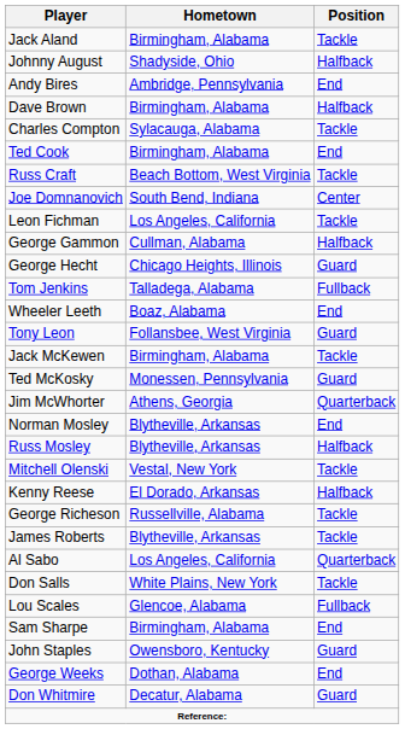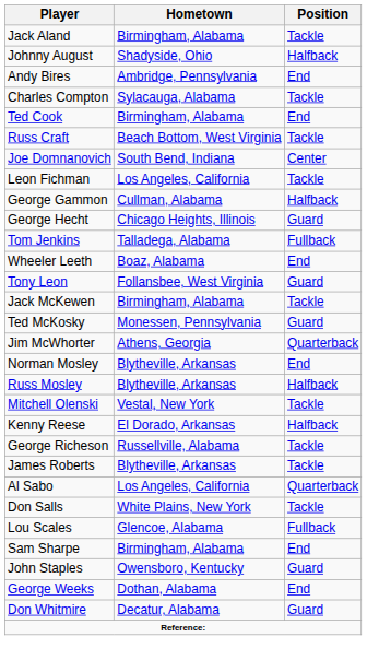 <table class="wikitable" border="1">
 <tr ;>
 <th>Player</th>
 <th>Hometown</th>
 <th>Position</th>
 </tr>
 <tr>
 <td>Jack Aland</td>
 <td><a href='#'>Birmingham, Alabama</a></td>
 <td><a href='#'>Tackle</a></td>
 </tr>
 <tr>
 <td>Johnny August</td>
 <td><a href='#'>Shadyside, Ohio</a></td>
 <td><a href='#'>Halfback</a></td>
 </tr>
 <tr>
 <td>Andy Bires</td>
 <td><a href='#'>Ambridge, Pennsylvania</a></td>
 <td><a href='#'>End</a></td>
-</tr>
-<tr>
-<td>Dave Brown</td>
-<td><a href='#'>Birmingham, Alabama</a></td>
-<td><a href='#'>Halfback</a></td>
 </tr>
 <tr>
 <td>Charles Compton</td>
 <td><a href='#'>Sylacauga, Alabama</a></td>
 <td><a href='#'>Tackle</a></td>
 </tr>
 <tr>
 <td><a href='#'>Ted Cook</a></td>
 <td><a href='#'>Birmingham, Alabama</a></td>
 <td><a href='#'>End</a></td>
 </tr>
 <tr>
 <td><a href='#'>Russ Craft</a></td>
 <td><a href='#'>Beach Bottom, West Virginia</a></td>
 <td><a href='#'>Tackle</a></td>
 </tr>
 <tr>
 <td><a href='#'>Joe Domnanovich</a></td>
 <td><a href='#'>South Bend, Indiana</a></td>
 <td><a href='#'>Center</a></td>
 </tr>
 <tr>
 <td>Leon Fichman</td>
 <td><a href='#'>Los Angeles, California</a></td>
 <td><a href='#'>Tackle</a></td>
 </tr>
 <tr>
 <td>George Gammon</td>
 <td><a href='#'>Cullman, Alabama</a></td>
 <td><a href='#'>Halfback</a></td>
 </tr>
 <tr>
 <td>George Hecht</td>
 <td><a href='#'>Chicago Heights, Illinois</a></td>
 <td><a href='#'>Guard</a></td>
 </tr>
 <tr>
 <td><a href='#'>Tom Jenkins</a></td>
 <td><a href='#'>Talladega, Alabama</a></td>
 <td><a href='#'>Fullback</a></td>
 </tr>
 <tr>
 <td>Wheeler Leeth</td>
 <td><a href='#'>Boaz, Alabama</a></td>
 <td><a href='#'>End</a></td>
 </tr>
 <tr>
 <td><a href='#'>Tony Leon</a></td>
 <td><a href='#'>Follansbee, West Virginia</a></td>
 <td><a href='#'>Guard</a></td>
 </tr>
 <tr>
 <td>Jack McKewen</td>
 <td><a href='#'>Birmingham, Alabama</a></td>
 <td><a href='#'>Tackle</a></td>
 </tr>
 <tr>
 <td>Ted McKosky</td>
 <td><a href='#'>Monessen, Pennsylvania</a></td>
 <td><a href='#'>Guard</a></td>
 </tr>
 <tr>
 <td>Jim McWhorter</td>
 <td><a href='#'>Athens, Georgia</a></td>
 <td><a href='#'>Quarterback</a></td>
 </tr>
 <tr>
 <td>Norman Mosley</td>
 <td><a href='#'>Blytheville, Arkansas</a></td>
 <td><a href='#'>End</a></td>
 </tr>
 <tr>
 <td><a href='#'>Russ Mosley</a></td>
 <td><a href='#'>Blytheville, Arkansas</a></td>
 <td><a href='#'>Halfback</a></td>
 </tr>
 <tr>
 <td><a href='#'>Mitchell Olenski</a></td>
 <td><a href='#'>Vestal, New York</a></td>
 <td><a href='#'>Tackle</a></td>
 </tr>
 <tr>
 <td>Kenny Reese</td>
 <td><a href='#'>El Dorado, Arkansas</a></td>
 <td><a href='#'>Halfback</a></td>
 </tr>
 <tr>
 <td>George Richeson</td>
 <td><a href='#'>Russellville, Alabama</a></td>
 <td><a href='#'>Tackle</a></td>
 </tr>
 <tr>
 <td>James Roberts</td>
 <td><a href='#'>Blytheville, Arkansas</a></td>
 <td><a href='#'>Tackle</a></td>
 </tr>
 <tr>
 <td>Al Sabo</td>
 <td><a href='#'>Los Angeles, California</a></td>
 <td><a href='#'>Quarterback</a></td>
 </tr>
 <tr>
 <td>Don Salls</td>
 <td><a href='#'>White Plains, New York</a></td>
 <td><a href='#'>Tackle</a></td>
 </tr>
 <tr>
 <td>Lou Scales</td>
 <td><a href='#'>Glencoe, Alabama</a></td>
 <td><a href='#'>Fullback</a></td>
 </tr>
 <tr>
 <td>Sam Sharpe</td>
 <td><a href='#'>Birmingham, Alabama</a></td>
 <td><a href='#'>End</a></td>
 </tr>
 <tr>
 <td>John Staples</td>
 <td><a href='#'>Owensboro, Kentucky</a></td>
 <td><a href='#'>Guard</a></td>
 </tr>
 <tr>
 <td><a href='#'>George Weeks</a></td>
 <td><a href='#'>Dothan, Alabama</a></td>
 <td><a href='#'>End</a></td>
 </tr>
 <tr>
 <td><a href='#'>Don Whitmire</a></td>
 <td><a href='#'>Decatur, Alabama</a></td>
 <td><a href='#'>Guard</a></td>
 </tr>
 <tr>
 <td colspan="3" style="font-size: 8pt" align="center"><strong>Reference:</strong></td>
 </tr>
 </table>
